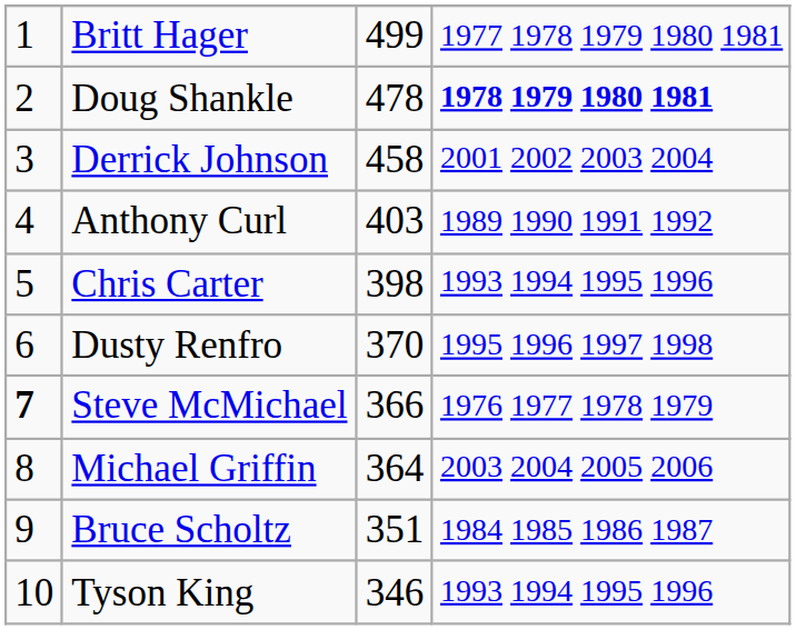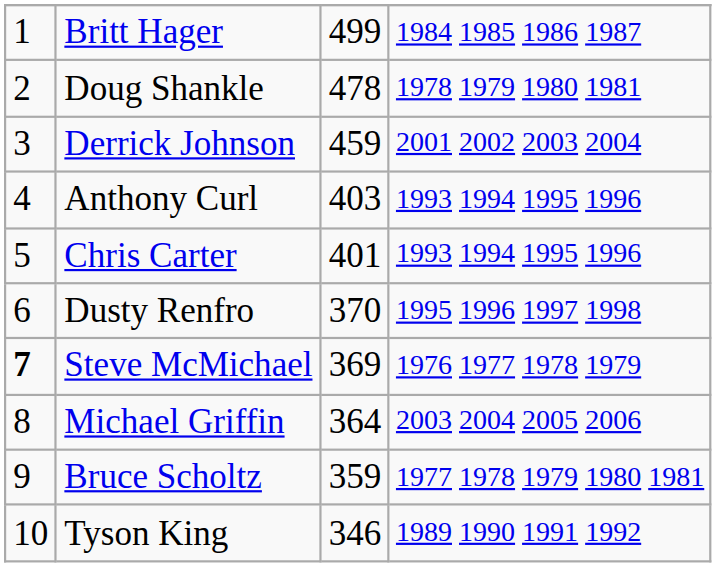 <table class="wikitable">
 <tr>
 </tr>
 <tr>
 <td>1</td>
 <td><a href='#'>Britt Hager</a></td>
 <td>499</td>
-<td style="font-size:80%;"><a href='#'>1977</a> <a href='#'>1978</a> <a href='#'>1979</a> <a href='#'>1980</a> <a href='#'>1981</a></td>
+<td style="font-size:80%;"><a href='#'>1984</a> <a href='#'>1985</a> <a href='#'>1986</a> <a href='#'>1987</a></td>
 </tr>
 <tr>
 <td>2</td>
 <td>Doug Shankle</td>
 <td>478</td>
-<td style="font-size:80%;"><strong><a href='#'>1978</a> <a href='#'>1979</a> <a href='#'>1980</a> <a href='#'>1981</a></strong></td>
+<td style="font-size:80%;"><a href='#'>1978</a> <a href='#'>1979</a> <a href='#'>1980</a> <a href='#'>1981</a></td>
 </tr>
 <tr>
 <td>3</td>
 <td><a href='#'>Derrick Johnson</a></td>
-<td>458</td>
+<td>459</td>
 <td style="font-size:80%;"><a href='#'>2001</a> <a href='#'>2002</a> <a href='#'>2003</a> <a href='#'>2004</a></td>
 </tr>
 <tr>
 <td>4</td>
 <td>Anthony Curl</td>
 <td>403</td>
-<td style="font-size:80%;"><a href='#'>1989</a> <a href='#'>1990</a> <a href='#'>1991</a> <a href='#'>1992</a></td>
+<td style="font-size:80%;"><a href='#'>1993</a> <a href='#'>1994</a> <a href='#'>1995</a> <a href='#'>1996</a></td>
 </tr>
 <tr>
 <td>5</td>
 <td><a href='#'>Chris Carter</a></td>
-<td>398</td>
+<td>401</td>
 <td style="font-size:80%;"><a href='#'>1993</a> <a href='#'>1994</a> <a href='#'>1995</a> <a href='#'>1996</a></td>
 </tr>
 <tr>
 <td>6</td>
 <td>Dusty Renfro</td>
 <td>370</td>
 <td style="font-size:80%;"><a href='#'>1995</a> <a href='#'>1996</a> <a href='#'>1997</a> <a href='#'>1998</a></td>
 </tr>
 <tr>
 <td><strong>7</strong></td>
 <td><a href='#'>Steve McMichael</a></td>
-<td>366</td>
+<td>369</td>
 <td style="font-size:80%;"><a href='#'>1976</a> <a href='#'>1977</a> <a href='#'>1978</a> <a href='#'>1979</a></td>
 </tr>
 <tr>
 <td>8</td>
 <td><a href='#'>Michael Griffin</a></td>
 <td>364</td>
 <td style="font-size:80%;"><a href='#'>2003</a> <a href='#'>2004</a> <a href='#'>2005</a> <a href='#'>2006</a></td>
 </tr>
 <tr>
 <td>9</td>
 <td><a href='#'>Bruce Scholtz</a></td>
-<td>351</td>
-<td style="font-size:80%;"><a href='#'>1984</a> <a href='#'>1985</a> <a href='#'>1986</a> <a href='#'>1987</a></td>
+<td>359</td>
+<td style="font-size:80%;"><a href='#'>1977</a> <a href='#'>1978</a> <a href='#'>1979</a> <a href='#'>1980</a> <a href='#'>1981</a></td>
 </tr>
 <tr>
 <td>10</td>
 <td>Tyson King</td>
 <td>346</td>
-<td style="font-size:80%;"><a href='#'>1993</a> <a href='#'>1994</a> <a href='#'>1995</a> <a href='#'>1996</a></td>
+<td style="font-size:80%;"><a href='#'>1989</a> <a href='#'>1990</a> <a href='#'>1991</a> <a href='#'>1992</a></td>
 </tr>
 </table>
